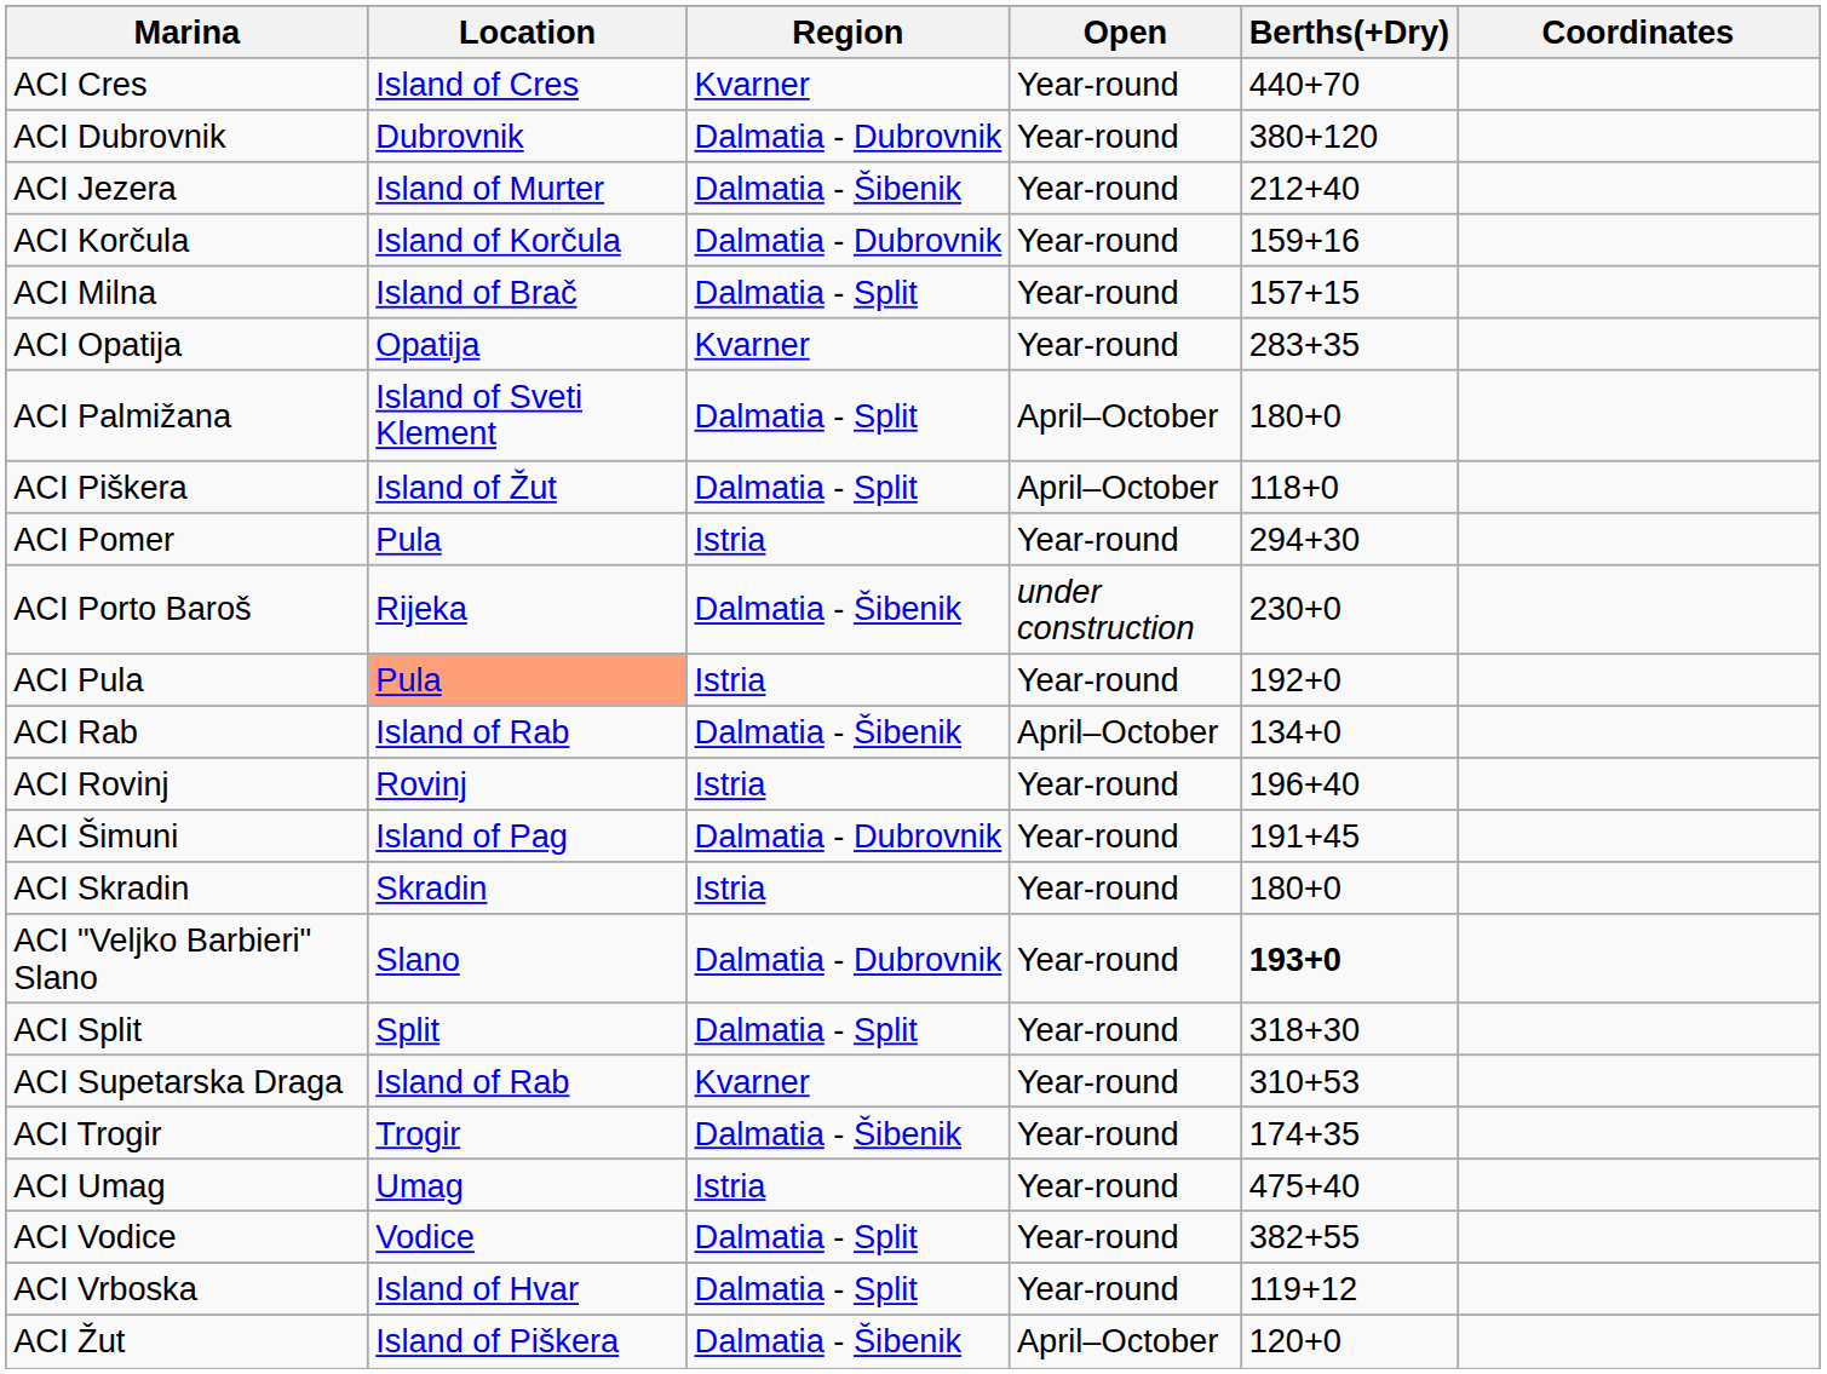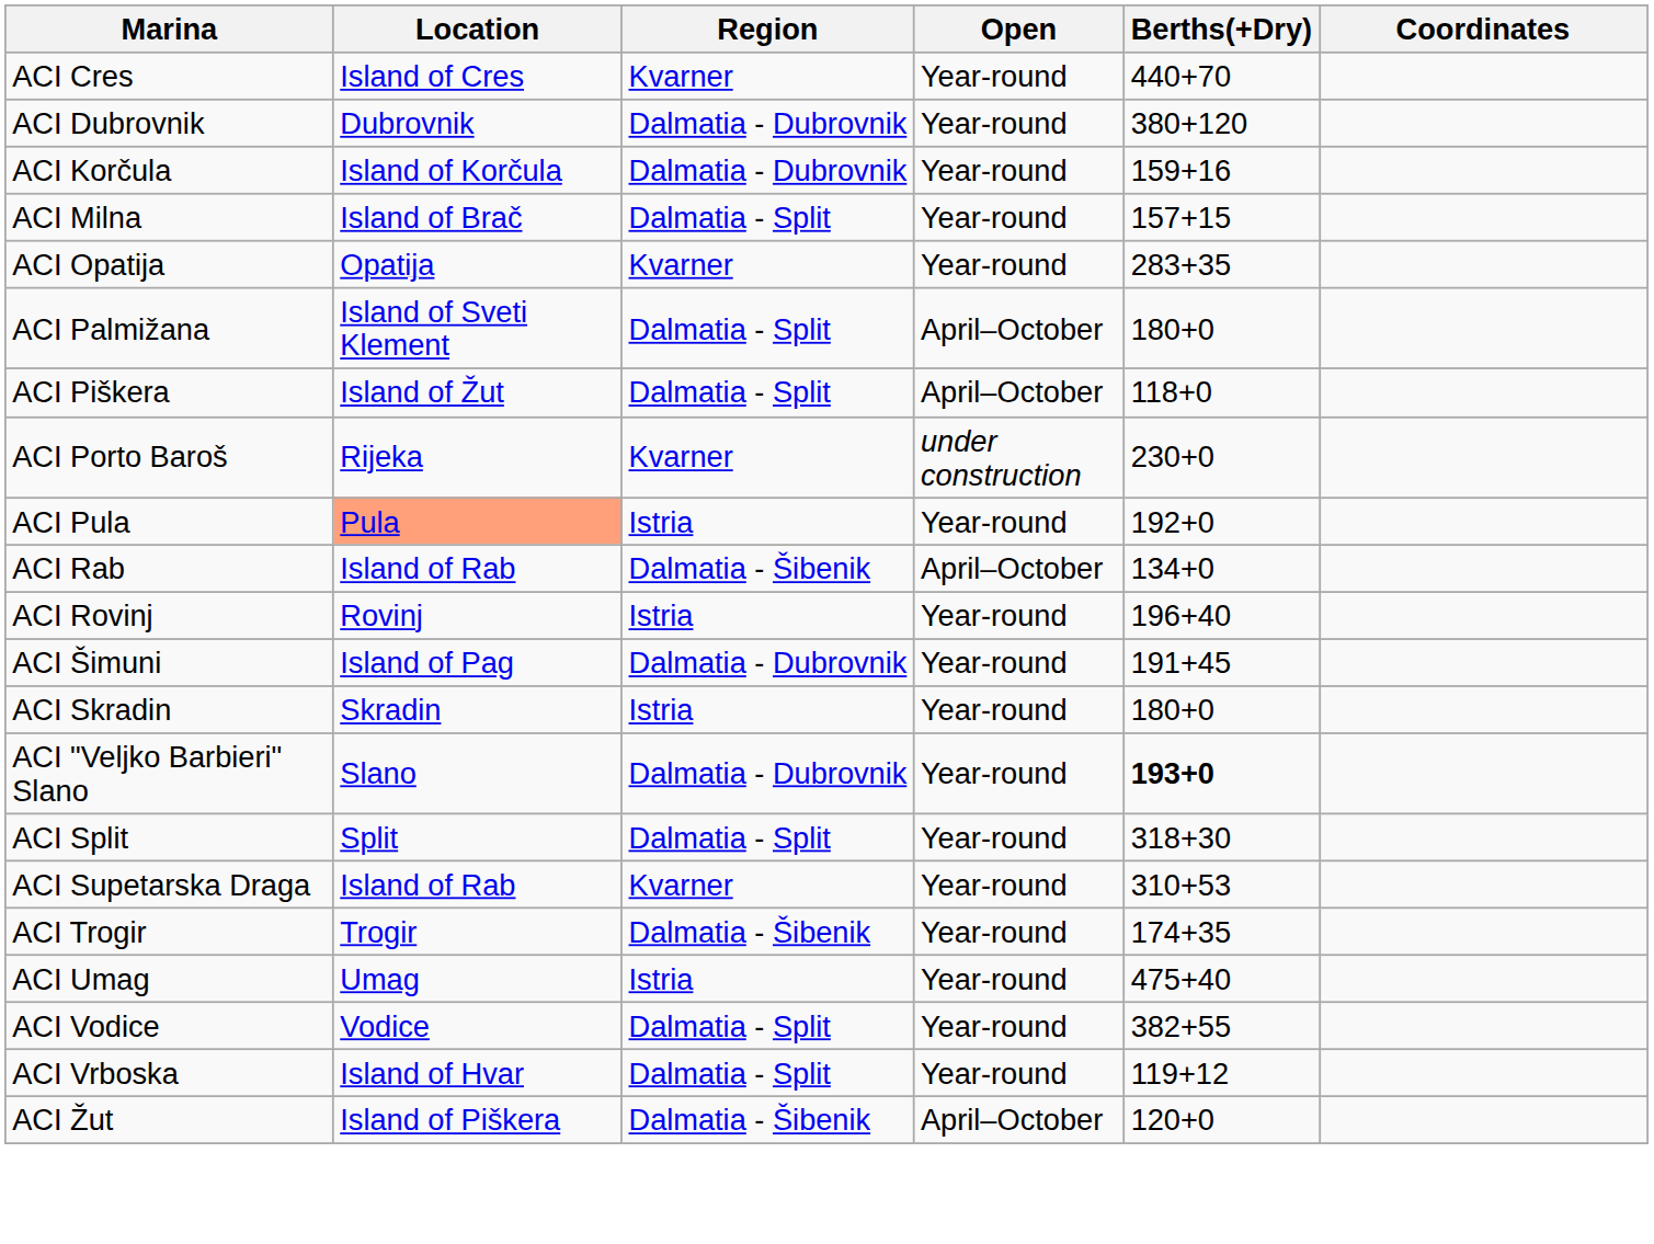 <table class="wikitable sortable" style="text-align: left; font-size: 95%;">
 <tr>
 <th width=160px>Marina</th>
 <th width=140px>Location</th>
 <th>Region</th>
 <th width=100px>Open</th>
 <th width=60px>Berths(+Dry)</th>
 <th class="unsortable" width=160px>Coordinates</th>
 </tr>
 <tr>
 <td>ACI Cres</td>
 <td><a href='#'>Island of Cres</a></td>
 <td><a href='#'>Kvarner</a></td>
 <td>Year-round</td>
 <td>440+70</td>
 <td></td>
 </tr>
 <tr>
 <td>ACI Dubrovnik</td>
 <td><a href='#'>Dubrovnik</a></td>
 <td><a href='#'>Dalmatia</a> - <a href='#'>Dubrovnik</a></td>
 <td>Year-round</td>
 <td>380+120</td>
-<td></td>
-</tr>
-<tr>
-<td>ACI Jezera</td>
-<td><a href='#'>Island of Murter</a></td>
-<td><a href='#'>Dalmatia</a> - <a href='#'>Šibenik</a></td>
-<td>Year-round</td>
-<td>212+40</td>
 <td></td>
 </tr>
 <tr>
 <td>ACI Korčula</td>
 <td><a href='#'>Island of Korčula</a></td>
 <td><a href='#'>Dalmatia</a> - <a href='#'>Dubrovnik</a></td>
 <td>Year-round</td>
 <td>159+16</td>
 <td></td>
 </tr>
 <tr>
 <td>ACI Milna</td>
 <td><a href='#'>Island of Brač</a></td>
 <td><a href='#'>Dalmatia</a> - <a href='#'>Split</a></td>
 <td>Year-round</td>
 <td>157+15</td>
 <td></td>
 </tr>
 <tr>
 <td>ACI Opatija</td>
 <td><a href='#'>Opatija</a></td>
 <td><a href='#'>Kvarner</a></td>
 <td>Year-round</td>
 <td>283+35</td>
 <td></td>
 </tr>
 <tr>
 <td>ACI Palmižana</td>
 <td><a href='#'>Island of Sveti Klement</a></td>
 <td><a href='#'>Dalmatia</a> - <a href='#'>Split</a></td>
 <td>April–October</td>
 <td>180+0</td>
 <td></td>
 </tr>
 <tr>
 <td>ACI Piškera</td>
 <td><a href='#'>Island of Žut</a></td>
 <td><a href='#'>Dalmatia</a> - <a href='#'>Split</a></td>
 <td>April–October</td>
 <td>118+0</td>
 <td></td>
 </tr>
 <tr>
-<td>ACI Pomer</td>
-<td><a href='#'>Pula</a></td>
-<td><a href='#'>Istria</a></td>
-<td>Year-round</td>
-<td>294+30</td>
-<td></td>
-</tr>
-<tr>
 <td>ACI Porto Baroš</td>
 <td><a href='#'>Rijeka</a></td>
-<td><a href='#'>Dalmatia</a> - <a href='#'>Šibenik</a></td>
+<td><a href='#'>Kvarner</a></td>
 <td><em>under construction</em></td>
 <td>230+0</td>
 <td></td>
 </tr>
 <tr>
 <td>ACI Pula</td>
 <td style="background: lightsalmon;"><a href='#'>Pula</a></td>
 <td><a href='#'>Istria</a></td>
 <td>Year-round</td>
 <td>192+0</td>
 <td></td>
 </tr>
 <tr>
 <td>ACI Rab</td>
 <td><a href='#'>Island of Rab</a></td>
 <td><a href='#'>Dalmatia</a> - <a href='#'>Šibenik</a></td>
 <td>April–October</td>
 <td>134+0</td>
 <td></td>
 </tr>
 <tr>
 <td>ACI Rovinj</td>
 <td><a href='#'>Rovinj</a></td>
 <td><a href='#'>Istria</a></td>
 <td>Year-round</td>
 <td>196+40</td>
 <td></td>
 </tr>
 <tr>
 <td>ACI Šimuni</td>
 <td><a href='#'>Island of Pag</a></td>
 <td><a href='#'>Dalmatia</a> - <a href='#'>Dubrovnik</a></td>
 <td>Year-round</td>
 <td>191+45</td>
 <td></td>
 </tr>
 <tr>
 <td>ACI Skradin</td>
 <td><a href='#'>Skradin</a></td>
 <td><a href='#'>Istria</a></td>
 <td>Year-round</td>
 <td>180+0</td>
 <td></td>
 </tr>
 <tr>
 <td>ACI "Veljko Barbieri" Slano</td>
 <td><a href='#'>Slano</a></td>
 <td><a href='#'>Dalmatia</a> - <a href='#'>Dubrovnik</a></td>
 <td>Year-round</td>
 <td><strong>193+0</strong></td>
 <td></td>
 </tr>
 <tr>
 <td>ACI Split</td>
 <td><a href='#'>Split</a></td>
 <td><a href='#'>Dalmatia</a> - <a href='#'>Split</a></td>
 <td>Year-round</td>
 <td>318+30</td>
 <td></td>
 </tr>
 <tr>
 <td>ACI Supetarska Draga</td>
 <td><a href='#'>Island of Rab</a></td>
 <td><a href='#'>Kvarner</a></td>
 <td>Year-round</td>
 <td>310+53</td>
 <td></td>
 </tr>
 <tr>
 <td>ACI Trogir</td>
 <td><a href='#'>Trogir</a></td>
 <td><a href='#'>Dalmatia</a> - <a href='#'>Šibenik</a></td>
 <td>Year-round</td>
 <td>174+35</td>
 <td></td>
 </tr>
 <tr>
 <td>ACI Umag</td>
 <td><a href='#'>Umag</a></td>
 <td><a href='#'>Istria</a></td>
 <td>Year-round</td>
 <td>475+40</td>
 <td></td>
 </tr>
 <tr>
 <td>ACI Vodice</td>
 <td><a href='#'>Vodice</a></td>
 <td><a href='#'>Dalmatia</a> - <a href='#'>Split</a></td>
 <td>Year-round</td>
 <td>382+55</td>
 <td></td>
 </tr>
 <tr>
 <td>ACI Vrboska</td>
 <td><a href='#'>Island of Hvar</a></td>
 <td><a href='#'>Dalmatia</a> - <a href='#'>Split</a></td>
 <td>Year-round</td>
 <td>119+12</td>
 <td></td>
 </tr>
 <tr>
 <td>ACI Žut</td>
 <td><a href='#'>Island of Piškera</a></td>
 <td><a href='#'>Dalmatia</a> - <a href='#'>Šibenik</a></td>
 <td>April–October</td>
 <td>120+0</td>
 <td></td>
 </tr>
 </table>
